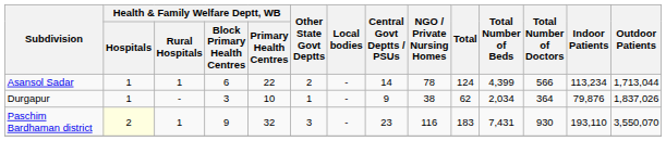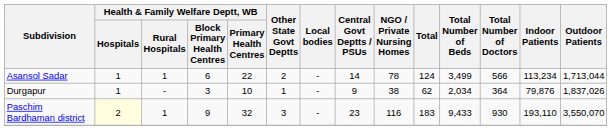 <table class="wikitable" style="text-align:center;font-size: 9pt">
 <tr>
 <th width="110" rowspan="2">Subdivision</th>
 <th width="160" colspan="4" rowspan="1">Health & Family Welfare Deptt, WB</th>
 <th widthspan="110" rowspan="2">Other<br>State<br>Govt<br>Deptts</th>
 <th widthspan="110" rowspan="2">Local<br>bodies</th>
 <th widthspan="110" rowspan="2">Central<br>Govt<br>Deptts /<br>PSUs</th>
 <th widthspan="110" rowspan="2">NGO /<br>Private<br>Nursing<br>Homes</th>
 <th widthspan="110" rowspan="2">Total</th>
 <th widthspan="110" rowspan="2">Total<br>Number<br>of<br>Beds</th>
 <th widthspan="110" rowspan="2">Total<br>Number<br>of<br>Doctors</th>
 <th widthspan="130" rowspan="2">Indoor<br>Patients</th>
 <th widthspan="130" rowspan="2">Outdoor<br>Patients</th>
 </tr>
 <tr>
 <th width="40">Hospitals<br></th>
 <th width="40">Rural<br>Hospitals<br></th>
 <th width="40">Block<br>Primary<br>Health<br>Centres<br></th>
 <th width="40">Primary<br>Health<br>Centres<br></th>
 </tr>
 <tr>
 <td align=left><a href='#'>Asansol Sadar</a></td>
 <td align="center">1</td>
 <td align="center">1</td>
 <td align="center">6</td>
 <td align="center">22</td>
 <td align="center">2</td>
 <td align="center">-</td>
 <td align="center">14</td>
 <td align="center">78</td>
 <td align="center">124</td>
-<td align="center">4,399</td>
+<td align="center">3,499</td>
 <td align="center">566</td>
 <td align="center">113,234</td>
 <td align="center">1,713,044</td>
 </tr>
 <tr>
 <td align=left>Durgapur</td>
 <td align="center">1</td>
 <td align="center">-</td>
 <td align="center">3</td>
 <td align="center">10</td>
 <td align="center">1</td>
 <td align="center">-</td>
 <td align="center">9</td>
 <td align="center">38</td>
 <td align="center">62</td>
 <td align="center">2,034</td>
 <td align="center">364</td>
 <td align="center">79,876</td>
 <td align="center">1,837,026</td>
 </tr>
 <tr>
 <td align=left><a href='#'>Paschim Bardhaman district</a></td>
 <td align="center" style="background: lightyellow;">2</td>
 <td align="center">1</td>
 <td align="center">9</td>
 <td align="center">32</td>
 <td align="center">3</td>
 <td align="center">-</td>
 <td align="center">23</td>
 <td align="center">116</td>
 <td align="center">183</td>
-<td align="center">7,431</td>
+<td align="center">9,433</td>
 <td align="center">930</td>
 <td align="center">193,110</td>
 <td align="center">3,550,070</td>
 </tr>
 <tr>
 </tr>
 </table>
